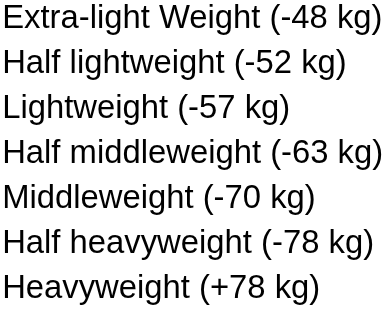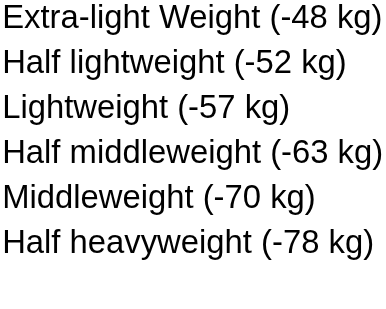 <table>
 <tr>
 <td rowspan="2">Extra-light Weight (-48 kg)</td>
 <td rowspan="2"></td>
 <td rowspan="2"></td>
 <td></td>
 </tr>
 <tr>
 <td></td>
 </tr>
 <tr>
 <td rowspan="2">Half lightweight (-52 kg)</td>
 <td rowspan="2"></td>
 <td rowspan="2"></td>
 <td></td>
 </tr>
 <tr>
 <td></td>
 </tr>
 <tr>
 <td rowspan="2">Lightweight (-57 kg)</td>
 <td rowspan="2"></td>
 <td rowspan="2"></td>
 <td></td>
 </tr>
 <tr>
 <td></td>
 </tr>
 <tr>
 <td rowspan="2">Half middleweight (-63 kg)</td>
 <td rowspan="2"></td>
 <td rowspan="2"></td>
 <td></td>
 </tr>
 <tr>
 <td></td>
 </tr>
 <tr>
 <td rowspan="2">Middleweight (-70 kg)</td>
 <td rowspan="2"></td>
 <td rowspan="2"></td>
 <td></td>
 </tr>
 <tr>
 <td></td>
 </tr>
 <tr>
 <td rowspan="2">Half heavyweight (-78 kg)</td>
 <td rowspan="2"></td>
 <td rowspan="2"></td>
 <td></td>
 </tr>
 <tr>
 <td></td>
 </tr>
-<tr>
-<td>Heavyweight (+78 kg)</td>
-<td></td>
-<td></td>
-<td></td>
-</tr>
 </table>
